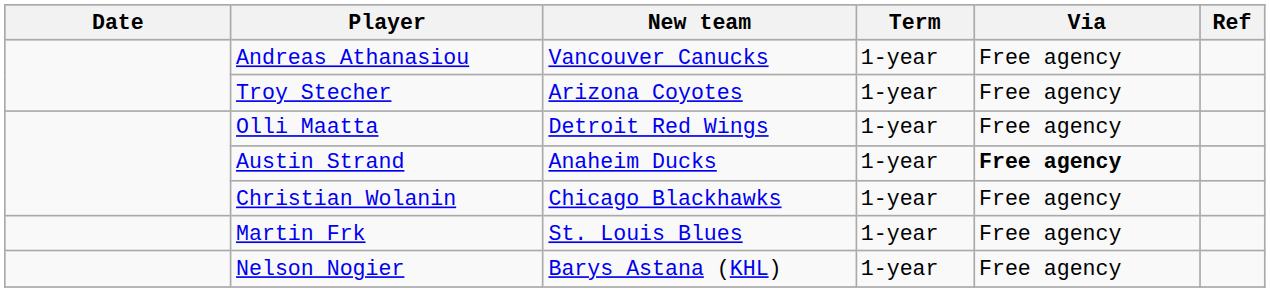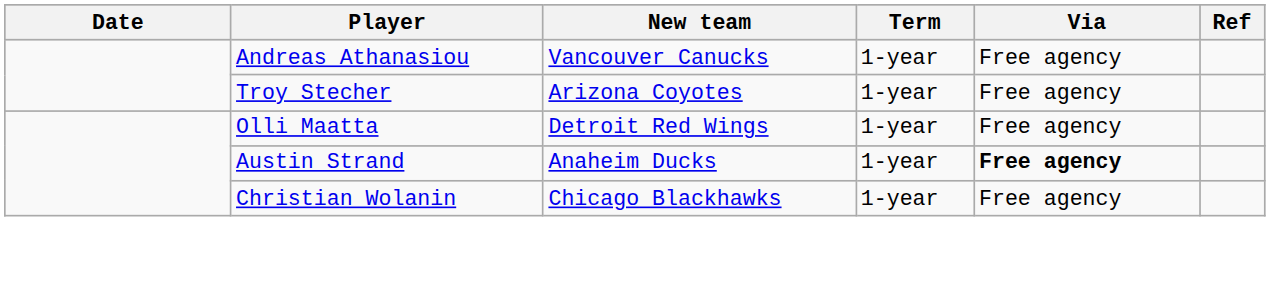 <table class="wikitable">
 <tr style="background:#ddd; text-align:center;">
 <th style="width: 10em;">Date</th>
 <th style="width: 14em;">Player</th>
 <th style="width: 14em;">New team</th>
 <th style="width: 5em;">Term</th>
 <th style="width: 10em;">Via</th>
 <th style="width: 2.5em;">Ref</th>
 </tr>
 <tr>
 <td rowspan=2></td>
 <td><a href='#'>Andreas Athanasiou</a></td>
 <td><a href='#'>Vancouver Canucks</a></td>
 <td>1-year</td>
 <td>Free agency</td>
 <td></td>
 </tr>
 <tr>
 <td><a href='#'>Troy Stecher</a></td>
 <td><a href='#'>Arizona Coyotes</a></td>
 <td>1-year</td>
 <td>Free agency</td>
 <td></td>
 </tr>
 <tr>
 <td rowspan=3></td>
 <td><a href='#'>Olli Maatta</a></td>
 <td><a href='#'>Detroit Red Wings</a></td>
 <td>1-year</td>
 <td>Free agency</td>
 <td></td>
 </tr>
 <tr>
 <td><a href='#'>Austin Strand</a></td>
 <td><a href='#'>Anaheim Ducks</a></td>
 <td>1-year</td>
 <td><strong>Free agency</strong></td>
 <td></td>
 </tr>
 <tr>
 <td><a href='#'>Christian Wolanin</a></td>
 <td><a href='#'>Chicago Blackhawks</a></td>
 <td>1-year</td>
 <td>Free agency</td>
 <td></td>
 </tr>
-<tr>
-<td></td>
-<td><a href='#'>Martin Frk</a></td>
-<td><a href='#'>St. Louis Blues</a></td>
-<td>1-year</td>
-<td>Free agency</td>
-<td></td>
-</tr>
-<tr>
-<td></td>
-<td><a href='#'>Nelson Nogier</a></td>
-<td><a href='#'>Barys Astana</a> (<a href='#'>KHL</a>)</td>
-<td>1-year</td>
-<td>Free agency</td>
-<td></td>
-</tr>
 </table>
